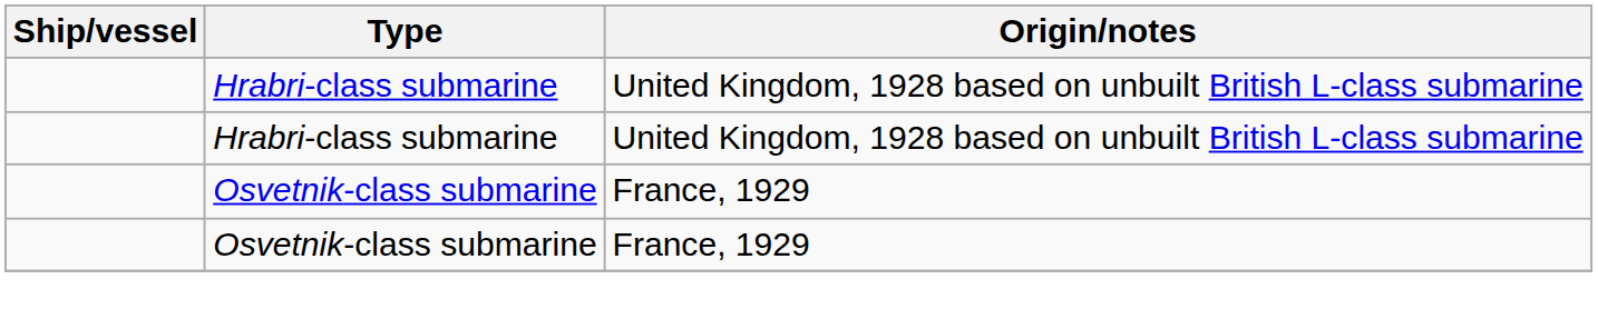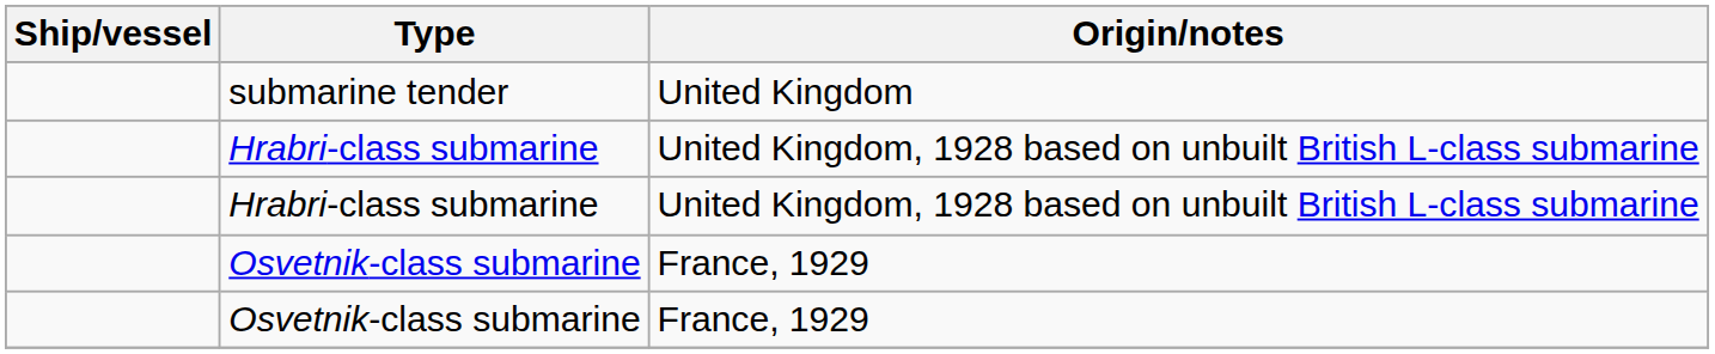 <table class="wikitable">
 <tr>
 <th scope="col">Ship/vessel</th>
 <th scope="col">Type</th>
 <th scope="col">Origin/notes</th>
+</tr>
+<tr>
+<td></td>
+<td>submarine tender</td>
+<td>United Kingdom</td>
 </tr>
 <tr>
 <td></td>
 <td><a href='#'><em>Hrabri</em>-class submarine</a></td>
 <td>United Kingdom, 1928 based on unbuilt <a href='#'>British L-class submarine</a></td>
 </tr>
 <tr>
 <td></td>
 <td><em>Hrabri</em>-class submarine</td>
 <td>United Kingdom, 1928 based on unbuilt <a href='#'>British L-class submarine</a></td>
 </tr>
 <tr>
 <td></td>
 <td><a href='#'><em>Osvetnik</em>-class submarine</a></td>
 <td>France, 1929</td>
 </tr>
 <tr>
 <td></td>
 <td><em>Osvetnik</em>-class submarine</td>
 <td>France, 1929</td>
 </tr>
 <tr>
 </tr>
 </table>
